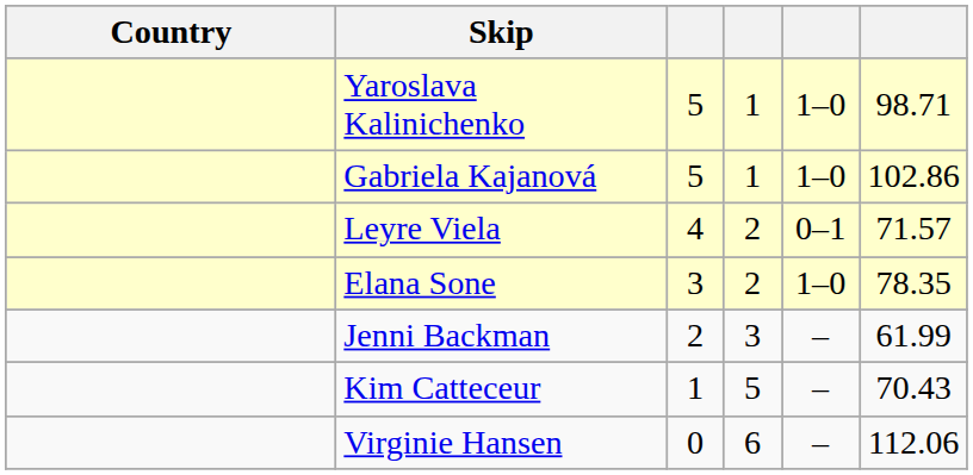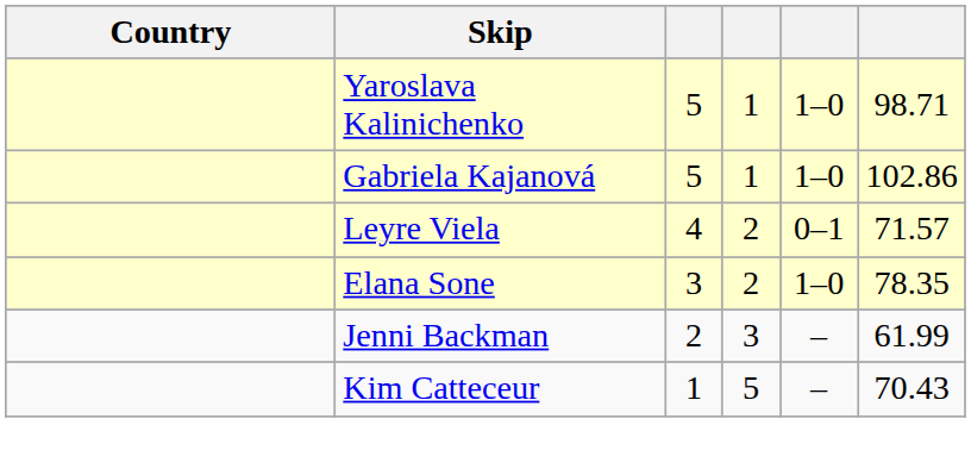 <table class=wikitable style="text-align:center;">
 <tr>
 <th width=150>Country</th>
 <th width=150>Skip</th>
 <th width=20></th>
 <th width=20></th>
 <th width=30></th>
 <th width=20></th>
 </tr>
 <tr bgcolor=#ffffcc>
 <td style="text-align:left;"></td>
 <td style="text-align:left;"><a href='#'>Yaroslava Kalinichenko</a></td>
 <td>5</td>
 <td>1</td>
 <td>1–0</td>
 <td>98.71</td>
 </tr>
 <tr bgcolor=#ffffcc>
 <td style="text-align:left;"></td>
 <td style="text-align:left;"><a href='#'>Gabriela Kajanová</a></td>
 <td>5</td>
 <td>1</td>
 <td>1–0</td>
 <td>102.86</td>
 </tr>
 <tr bgcolor=#ffffcc>
 <td style="text-align:left;"></td>
 <td style="text-align:left;"><a href='#'>Leyre Viela</a></td>
 <td>4</td>
 <td>2</td>
 <td>0–1</td>
 <td>71.57</td>
 </tr>
 <tr bgcolor=#ffffcc>
 <td style="text-align:left;"></td>
 <td style="text-align:left;"><a href='#'>Elana Sone</a></td>
 <td>3</td>
 <td>2</td>
 <td>1–0</td>
 <td>78.35</td>
 </tr>
 <tr>
 <td style="text-align:left;"></td>
 <td style="text-align:left;"><a href='#'>Jenni Backman</a></td>
 <td>2</td>
 <td>3</td>
 <td>–</td>
 <td>61.99</td>
 </tr>
 <tr>
 <td style="text-align:left;"></td>
 <td style="text-align:left;"><a href='#'>Kim Catteceur</a></td>
 <td>1</td>
 <td>5</td>
 <td>–</td>
 <td>70.43</td>
 </tr>
-<tr>
-<td style="text-align:left;"></td>
-<td style="text-align:left;"><a href='#'>Virginie Hansen</a></td>
-<td>0</td>
-<td>6</td>
-<td>–</td>
-<td>112.06</td>
-</tr>
 </table>
